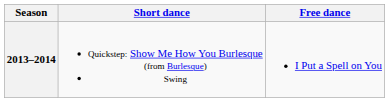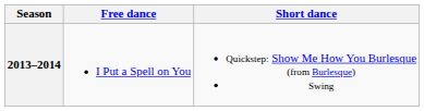 <table class=wikitable style=text-align:center>
 <tr>
 <th>Season</th>
+<th><a href='#'>Free dance</a></th>
 <th><a href='#'>Short dance</a></th>
-<th><a href='#'>Free dance</a></th>
 </tr>
 <tr>
 <th>2013–2014 <br> </th>
+<td><br><ul><li><a href='#'>I Put a Spell on You</a></li></ul></td>
 <td><br><ul><li><small>Quickstep:</small> <a href='#'>Show Me How You Burlesque</a> <br><small> (from <a href='#'>Burlesque</a>) </small></li><li><small>Swing</small></li></ul></td>
-<td><br><ul><li><a href='#'>I Put a Spell on You</a></li></ul></td>
 </tr>
 </table>
